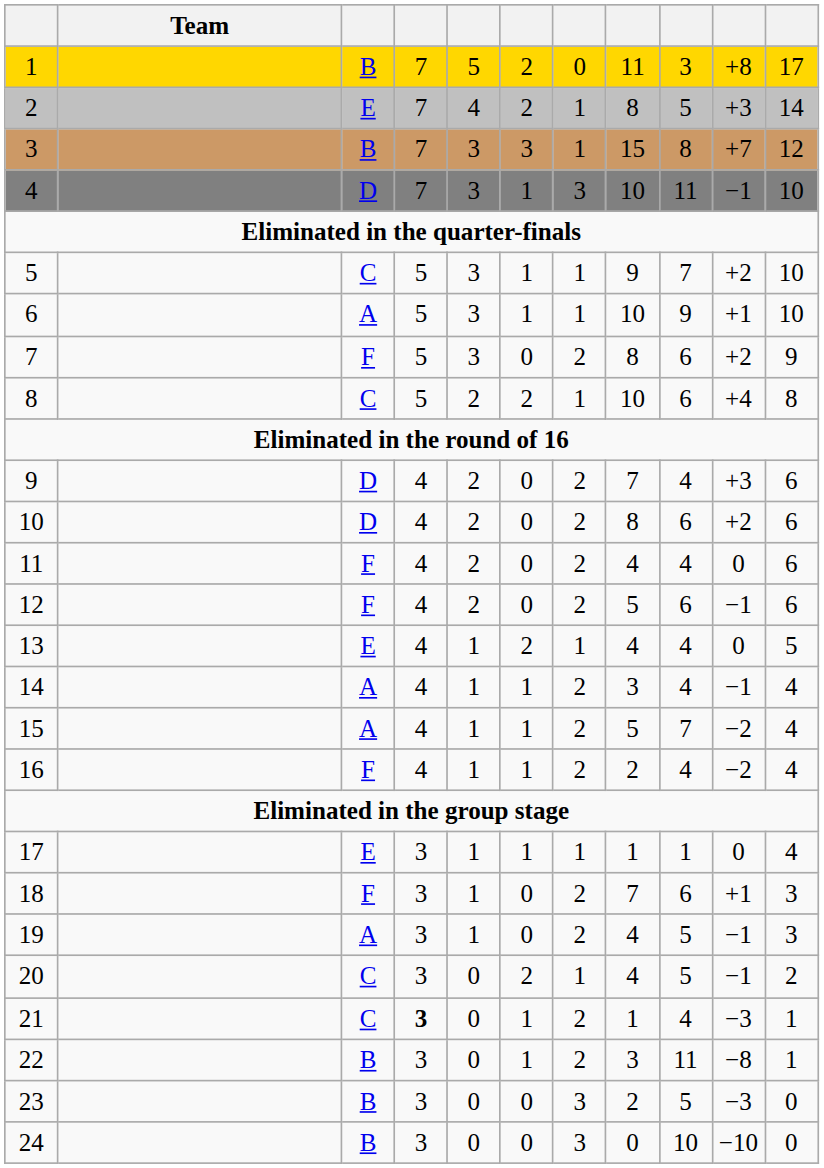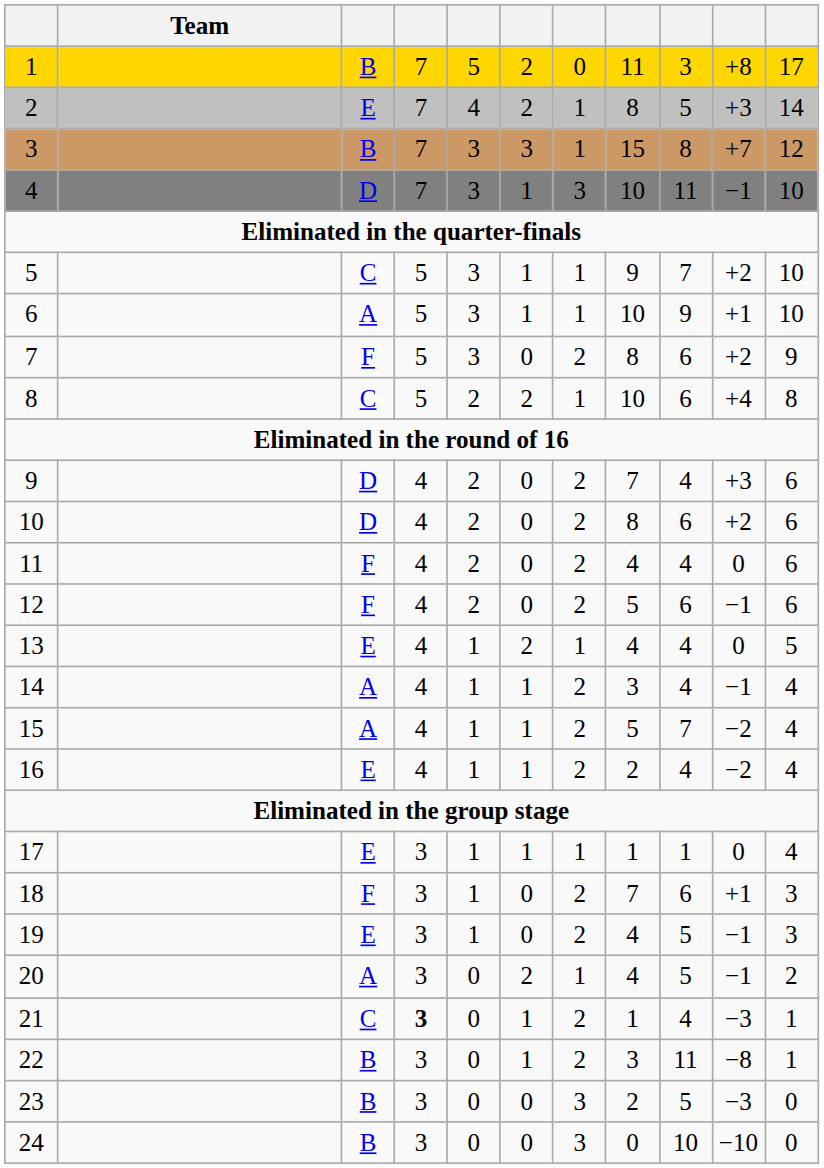 <table class="wikitable" style="font-size:95%;text-align:center">
 <tr>
 <th width=25></th>
 <th width=165>Team</th>
 <th width=25></th>
 <th width=25></th>
 <th width=25></th>
 <th width=25></th>
 <th width=25></th>
 <th width=25></th>
 <th width=25></th>
 <th width=25></th>
 <th width=25></th>
 </tr>
 <tr style="background:gold">
 <td>1</td>
 <td style="text-align:left"></td>
 <td><a href='#'>B</a></td>
 <td>7</td>
 <td>5</td>
 <td>2</td>
 <td>0</td>
 <td>11</td>
 <td>3</td>
 <td>+8</td>
 <td>17</td>
 </tr>
 <tr style="background:silver">
 <td>2</td>
 <td style="text-align:left"></td>
 <td><a href='#'>E</a></td>
 <td>7</td>
 <td>4</td>
 <td>2</td>
 <td>1</td>
 <td>8</td>
 <td>5</td>
 <td>+3</td>
 <td>14</td>
 </tr>
 <tr style="background:#c96">
 <td>3</td>
 <td style="text-align:left"></td>
 <td><a href='#'>B</a></td>
 <td>7</td>
 <td>3</td>
 <td>3</td>
 <td>1</td>
 <td>15</td>
 <td>8</td>
 <td>+7</td>
 <td>12</td>
 </tr>
 <tr style="background:gray">
 <td>4</td>
 <td style="text-align:left"></td>
 <td><a href='#'>D</a></td>
 <td>7</td>
 <td>3</td>
 <td>1</td>
 <td>3</td>
 <td>10</td>
 <td>11</td>
 <td>−1</td>
 <td>10</td>
 </tr>
 <tr>
 <td colspan="11"><strong>Eliminated in the quarter-finals</strong></td>
 </tr>
 <tr>
 <td>5</td>
 <td style="text-align:left"></td>
 <td><a href='#'>C</a></td>
 <td>5</td>
 <td>3</td>
 <td>1</td>
 <td>1</td>
 <td>9</td>
 <td>7</td>
 <td>+2</td>
 <td>10</td>
 </tr>
 <tr>
 <td>6</td>
 <td style="text-align:left"></td>
 <td><a href='#'>A</a></td>
 <td>5</td>
 <td>3</td>
 <td>1</td>
 <td>1</td>
 <td>10</td>
 <td>9</td>
 <td>+1</td>
 <td>10</td>
 </tr>
 <tr>
 <td>7</td>
 <td style="text-align:left"></td>
 <td><a href='#'>F</a></td>
 <td>5</td>
 <td>3</td>
 <td>0</td>
 <td>2</td>
 <td>8</td>
 <td>6</td>
 <td>+2</td>
 <td>9</td>
 </tr>
 <tr>
 <td>8</td>
 <td style="text-align:left"></td>
 <td><a href='#'>C</a></td>
 <td>5</td>
 <td>2</td>
 <td>2</td>
 <td>1</td>
 <td>10</td>
 <td>6</td>
 <td>+4</td>
 <td>8</td>
 </tr>
 <tr>
 <td colspan="11"><strong>Eliminated in the round of 16</strong></td>
 </tr>
 <tr>
 <td>9</td>
 <td style="text-align:left"></td>
 <td><a href='#'>D</a></td>
 <td>4</td>
 <td>2</td>
 <td>0</td>
 <td>2</td>
 <td>7</td>
 <td>4</td>
 <td>+3</td>
 <td>6</td>
 </tr>
 <tr>
 <td>10</td>
 <td style="text-align:left"></td>
 <td><a href='#'>D</a></td>
 <td>4</td>
 <td>2</td>
 <td>0</td>
 <td>2</td>
 <td>8</td>
 <td>6</td>
 <td>+2</td>
 <td>6</td>
 </tr>
 <tr>
 <td>11</td>
 <td style="text-align:left"></td>
 <td><a href='#'>F</a></td>
 <td>4</td>
 <td>2</td>
 <td>0</td>
 <td>2</td>
 <td>4</td>
 <td>4</td>
 <td>0</td>
 <td>6</td>
 </tr>
 <tr>
 <td>12</td>
 <td style="text-align:left"></td>
 <td><a href='#'>F</a></td>
 <td>4</td>
 <td>2</td>
 <td>0</td>
 <td>2</td>
 <td>5</td>
 <td>6</td>
 <td>−1</td>
 <td>6</td>
 </tr>
 <tr>
 <td>13</td>
 <td style="text-align:left"></td>
 <td><a href='#'>E</a></td>
 <td>4</td>
 <td>1</td>
 <td>2</td>
 <td>1</td>
 <td>4</td>
 <td>4</td>
 <td>0</td>
 <td>5</td>
 </tr>
 <tr>
 <td>14</td>
 <td style="text-align:left"></td>
 <td><a href='#'>A</a></td>
 <td>4</td>
 <td>1</td>
 <td>1</td>
 <td>2</td>
 <td>3</td>
 <td>4</td>
 <td>−1</td>
 <td>4</td>
 </tr>
 <tr>
 <td>15</td>
 <td style="text-align:left"></td>
 <td><a href='#'>A</a></td>
 <td>4</td>
 <td>1</td>
 <td>1</td>
 <td>2</td>
 <td>5</td>
 <td>7</td>
 <td>−2</td>
 <td>4</td>
 </tr>
 <tr>
 <td>16</td>
 <td style="text-align:left"></td>
-<td><a href='#'>F</a></td>
+<td><a href='#'>E</a></td>
 <td>4</td>
 <td>1</td>
 <td>1</td>
 <td>2</td>
 <td>2</td>
 <td>4</td>
 <td>−2</td>
 <td>4</td>
 </tr>
 <tr>
 <td colspan="11"><strong>Eliminated in the group stage</strong></td>
 </tr>
 <tr>
 <td>17</td>
 <td style="text-align:left"></td>
 <td><a href='#'>E</a></td>
 <td>3</td>
 <td>1</td>
 <td>1</td>
 <td>1</td>
 <td>1</td>
 <td>1</td>
 <td>0</td>
 <td>4</td>
 </tr>
 <tr>
 <td>18</td>
 <td style="text-align:left"></td>
 <td><a href='#'>F</a></td>
 <td>3</td>
 <td>1</td>
 <td>0</td>
 <td>2</td>
 <td>7</td>
 <td>6</td>
 <td>+1</td>
 <td>3</td>
 </tr>
 <tr>
 <td>19</td>
 <td style="text-align:left"></td>
-<td><a href='#'>A</a></td>
+<td><a href='#'>E</a></td>
 <td>3</td>
 <td>1</td>
 <td>0</td>
 <td>2</td>
 <td>4</td>
 <td>5</td>
 <td>−1</td>
 <td>3</td>
 </tr>
 <tr>
 <td>20</td>
 <td style="text-align:left"></td>
-<td><a href='#'>C</a></td>
+<td><a href='#'>A</a></td>
 <td>3</td>
 <td>0</td>
 <td>2</td>
 <td>1</td>
 <td>4</td>
 <td>5</td>
 <td>−1</td>
 <td>2</td>
 </tr>
 <tr>
 <td>21</td>
 <td style="text-align:left"></td>
 <td><a href='#'>C</a></td>
 <td><strong>3</strong></td>
 <td>0</td>
 <td>1</td>
 <td>2</td>
 <td>1</td>
 <td>4</td>
 <td>−3</td>
 <td>1</td>
 </tr>
 <tr>
 <td>22</td>
 <td style="text-align:left"></td>
 <td><a href='#'>B</a></td>
 <td>3</td>
 <td>0</td>
 <td>1</td>
 <td>2</td>
 <td>3</td>
 <td>11</td>
 <td>−8</td>
 <td>1</td>
 </tr>
 <tr>
 <td>23</td>
 <td style="text-align:left"></td>
 <td><a href='#'>B</a></td>
 <td>3</td>
 <td>0</td>
 <td>0</td>
 <td>3</td>
 <td>2</td>
 <td>5</td>
 <td>−3</td>
 <td>0</td>
 </tr>
 <tr>
 <td>24</td>
 <td style="text-align:left"></td>
 <td><a href='#'>B</a></td>
 <td>3</td>
 <td>0</td>
 <td>0</td>
 <td>3</td>
 <td>0</td>
 <td>10</td>
 <td>−10</td>
 <td>0</td>
 </tr>
 </table>
